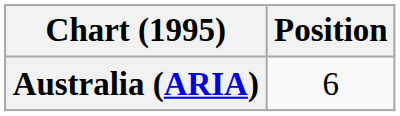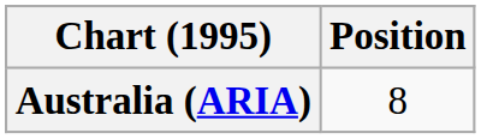 <table class="wikitable plainrowheaders" style="text-align:center">
 <tr>
 <th>Chart (1995)</th>
 <th>Position</th>
 </tr>
 <tr>
 <th scope="row">Australia (<a href='#'>ARIA</a>)</th>
-<td>6</td>
+<td>8</td>
 </tr>
 </table>
